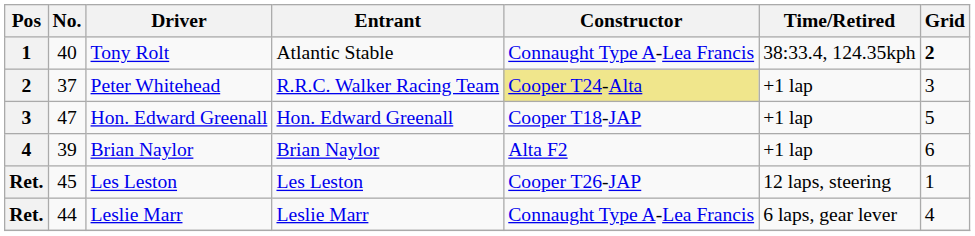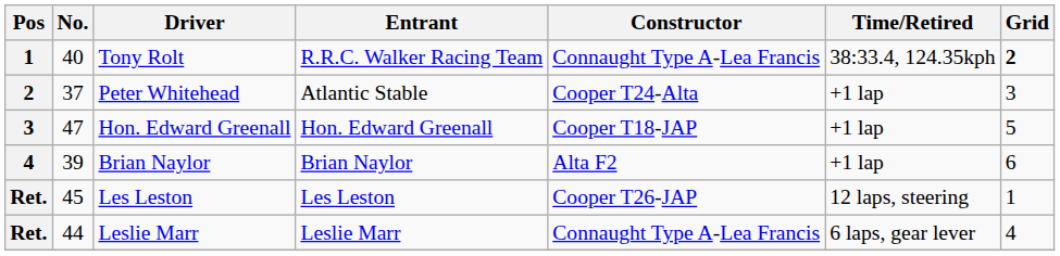 <table class="wikitable" style="font-size: 95%;">
 <tr>
 <th>Pos</th>
 <th>No.</th>
 <th>Driver</th>
 <th>Entrant</th>
 <th>Constructor</th>
 <th>Time/Retired</th>
 <th>Grid</th>
 </tr>
 <tr>
 <th>1</th>
 <td style="text-align:center">40</td>
 <td> <a href='#'>Tony Rolt</a></td>
-<td>Atlantic Stable</td>
+<td><a href='#'>R.R.C. Walker Racing Team</a></td>
 <td><a href='#'>Connaught Type A</a>-<a href='#'>Lea Francis</a></td>
 <td>38:33.4, 124.35kph</td>
 <td><strong>2</strong></td>
 </tr>
 <tr>
 <th>2</th>
 <td style="text-align:center">37</td>
 <td> <a href='#'>Peter Whitehead</a></td>
-<td><a href='#'>R.R.C. Walker Racing Team</a></td>
-<td style="background: khaki;"><a href='#'>Cooper T24</a>-<a href='#'>Alta</a></td>
+<td>Atlantic Stable</td>
+<td><a href='#'>Cooper T24</a>-<a href='#'>Alta</a></td>
 <td>+1 lap</td>
 <td>3</td>
 </tr>
 <tr>
 <th>3</th>
 <td style="text-align:center">47</td>
 <td> <a href='#'>Hon. Edward Greenall</a></td>
 <td><a href='#'>Hon. Edward Greenall</a></td>
 <td><a href='#'>Cooper T18</a>-<a href='#'>JAP</a></td>
 <td>+1 lap</td>
 <td>5</td>
 </tr>
 <tr>
 <th>4</th>
 <td style="text-align:center">39</td>
 <td> <a href='#'>Brian Naylor</a></td>
 <td><a href='#'>Brian Naylor</a></td>
 <td><a href='#'>Alta F2</a></td>
 <td>+1 lap</td>
 <td>6</td>
 </tr>
 <tr>
 <th>Ret.</th>
 <td style="text-align:center">45</td>
 <td> <a href='#'>Les Leston</a></td>
 <td><a href='#'>Les Leston</a></td>
 <td><a href='#'>Cooper T26</a>-<a href='#'>JAP</a></td>
 <td>12 laps, steering</td>
 <td>1</td>
 </tr>
 <tr>
 <th>Ret.</th>
 <td style="text-align:center">44</td>
 <td> <a href='#'>Leslie Marr</a></td>
 <td><a href='#'>Leslie Marr</a></td>
 <td><a href='#'>Connaught Type A</a>-<a href='#'>Lea Francis</a></td>
 <td>6 laps, gear lever</td>
 <td>4</td>
 </tr>
 <tr>
 </tr>
 </table>
